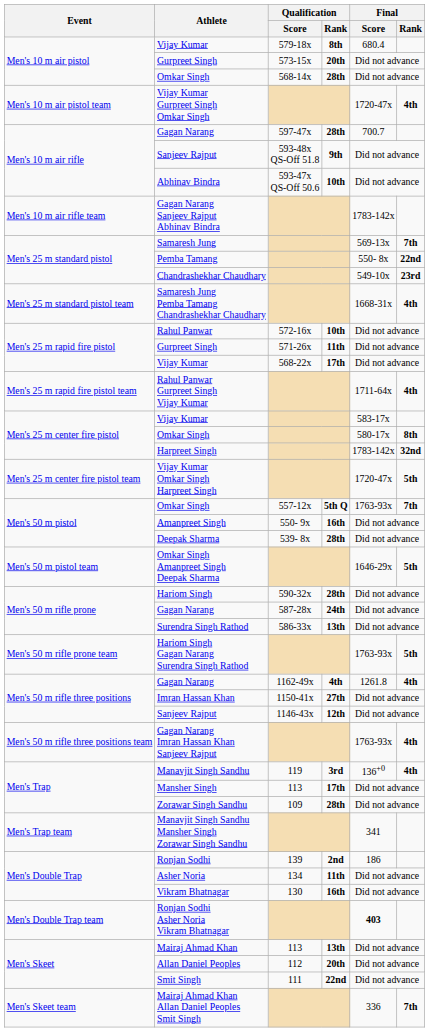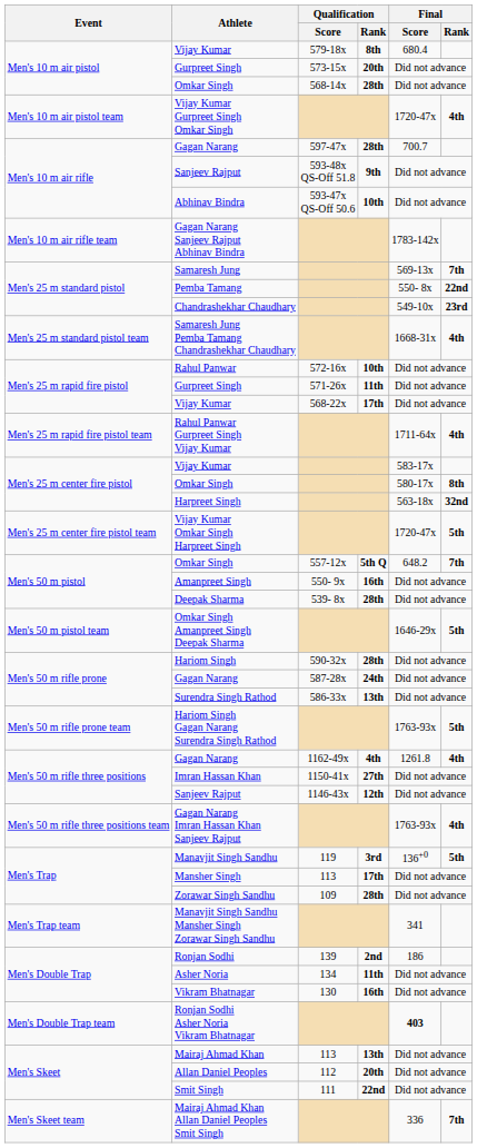 <table class="wikitable" style="font-size:90%">
 <tr>
 <th rowspan="2">Event</th>
 <th rowspan="2">Athlete</th>
 <th colspan="2">Qualification</th>
 <th colspan="2">Final</th>
 </tr>
 <tr>
 <th>Score</th>
 <th>Rank</th>
 <th>Score</th>
 <th>Rank</th>
 </tr>
 <tr>
 <td rowspan=3><a href='#'>Men's 10 m air pistol</a></td>
 <td><a href='#'>Vijay Kumar</a></td>
 <td align=center>579-18x</td>
 <td align=center><strong>8th</strong></td>
 <td align=center>680.4</td>
 <td align=center></td>
 </tr>
 <tr>
 <td><a href='#'>Gurpreet Singh</a></td>
 <td align=center>573-15x</td>
 <td align=center><strong>20th</strong></td>
 <td align=center colspan=2>Did not advance</td>
 </tr>
 <tr>
 <td><a href='#'>Omkar Singh</a></td>
 <td align=center>568-14x</td>
 <td align=center><strong>28th</strong></td>
 <td align=center colspan=2>Did not advance</td>
 </tr>
 <tr>
 <td><a href='#'>Men's 10 m air pistol team</a></td>
 <td><a href='#'>Vijay Kumar</a><br><a href='#'>Gurpreet Singh</a><br><a href='#'>Omkar Singh</a></td>
 <td colspan=2 bgcolor=wheat></td>
 <td align=center>1720-47x</td>
 <td align=center><strong>4th</strong></td>
 </tr>
 <tr>
 <td rowspan=3><a href='#'>Men's 10 m air rifle</a></td>
 <td><a href='#'>Gagan Narang</a></td>
 <td align=center>597-47x</td>
 <td align=center><strong>28th</strong></td>
 <td align=center>700.7</td>
 <td align=center></td>
 </tr>
 <tr>
 <td><a href='#'>Sanjeev Rajput</a></td>
 <td align=center>593-48x<br>QS-Off 51.8</td>
 <td align=center><strong>9th</strong></td>
 <td align=center colspan=2>Did not advance</td>
 </tr>
 <tr>
 <td><a href='#'>Abhinav Bindra</a></td>
 <td align=center>593-47x<br>QS-Off 50.6</td>
 <td align=center><strong>10th</strong></td>
 <td align=center colspan=2>Did not advance</td>
 </tr>
 <tr>
 <td><a href='#'>Men's 10 m air rifle team</a></td>
 <td><a href='#'>Gagan Narang</a><br><a href='#'>Sanjeev Rajput</a><br><a href='#'>Abhinav Bindra</a></td>
 <td colspan=2 bgcolor=wheat></td>
 <td align=center>1783-142x</td>
 <td align=center></td>
 </tr>
 <tr>
 <td rowspan=3><a href='#'>Men's 25 m standard pistol</a></td>
 <td><a href='#'>Samaresh Jung</a></td>
 <td colspan=2 bgcolor=wheat></td>
 <td align=center>569-13x</td>
 <td align=center><strong>7th</strong></td>
 </tr>
 <tr>
 <td><a href='#'>Pemba Tamang</a></td>
 <td colspan=2 bgcolor=wheat></td>
 <td align=center>550- 8x</td>
 <td align=center><strong>22nd</strong></td>
 </tr>
 <tr>
 <td><a href='#'>Chandrashekhar Chaudhary</a></td>
 <td colspan=2 bgcolor=wheat></td>
 <td align=center>549-10x</td>
 <td align=center><strong>23rd</strong></td>
 </tr>
 <tr>
 <td><a href='#'>Men's 25 m standard pistol team</a></td>
 <td><a href='#'>Samaresh Jung</a><br><a href='#'>Pemba Tamang</a><br><a href='#'>Chandrashekhar Chaudhary</a></td>
 <td colspan=2 bgcolor=wheat></td>
 <td align=center>1668-31x</td>
 <td align=center><strong>4th</strong></td>
 </tr>
 <tr>
 <td rowspan=3><a href='#'>Men's 25 m rapid fire pistol</a></td>
 <td><a href='#'>Rahul Panwar</a></td>
 <td align=center>572-16x</td>
 <td align=center><strong>10th</strong></td>
 <td align=center colspan=2>Did not advance</td>
 </tr>
 <tr>
 <td><a href='#'>Gurpreet Singh</a></td>
 <td align=center>571-26x</td>
 <td align=center><strong>11th</strong></td>
 <td align=center colspan=2>Did not advance</td>
 </tr>
 <tr>
 <td><a href='#'>Vijay Kumar</a></td>
 <td align=center>568-22x</td>
 <td align=center><strong>17th</strong></td>
 <td align=center colspan=2>Did not advance</td>
 </tr>
 <tr>
 <td><a href='#'>Men's 25 m rapid fire pistol team</a></td>
 <td><a href='#'>Rahul Panwar</a><br><a href='#'>Gurpreet Singh</a><br><a href='#'>Vijay Kumar</a></td>
 <td colspan=2 bgcolor=wheat></td>
 <td align=center>1711-64x</td>
 <td align=center><strong>4th</strong></td>
 </tr>
 <tr>
 <td rowspan=3><a href='#'>Men's 25 m center fire pistol</a></td>
 <td><a href='#'>Vijay Kumar</a></td>
 <td colspan=2 bgcolor=wheat></td>
 <td align=center>583-17x</td>
 <td align=center></td>
 </tr>
 <tr>
 <td><a href='#'>Omkar Singh</a></td>
 <td colspan=2 bgcolor=wheat></td>
 <td align=center>580-17x</td>
 <td align=center><strong>8th</strong></td>
 </tr>
 <tr>
 <td><a href='#'>Harpreet Singh</a></td>
 <td colspan=2 bgcolor=wheat></td>
-<td align=center>1783-142x</td>
+<td align=center>563-18x</td>
 <td align=center><strong>32nd</strong></td>
 </tr>
 <tr>
 <td><a href='#'>Men's 25 m center fire pistol team</a></td>
 <td><a href='#'>Vijay Kumar</a><br><a href='#'>Omkar Singh</a><br><a href='#'>Harpreet Singh</a></td>
 <td colspan=2 bgcolor=wheat></td>
 <td align=center>1720-47x</td>
 <td align=center><strong>5th</strong></td>
 </tr>
 <tr>
 <td rowspan=3><a href='#'>Men's 50 m pistol</a></td>
 <td><a href='#'>Omkar Singh</a></td>
 <td align=center>557-12x</td>
 <td align=center><strong>5th Q</strong></td>
-<td align=center>1763-93x</td>
+<td align=center>648.2</td>
 <td align=center><strong>7th</strong></td>
 </tr>
 <tr>
 <td><a href='#'>Amanpreet Singh</a></td>
 <td align=center>550- 9x</td>
 <td align=center><strong>16th</strong></td>
 <td align=center colspan=2>Did not advance</td>
 </tr>
 <tr>
 <td><a href='#'>Deepak Sharma</a></td>
 <td align=center>539- 8x</td>
 <td align=center><strong>28th</strong></td>
 <td align=center colspan=2>Did not advance</td>
 </tr>
 <tr>
 <td><a href='#'>Men's 50 m pistol team</a></td>
 <td><a href='#'>Omkar Singh</a><br><a href='#'>Amanpreet Singh</a><br><a href='#'>Deepak Sharma</a></td>
 <td colspan=2 bgcolor=wheat></td>
 <td align=center>1646-29x</td>
 <td align=center><strong>5th</strong></td>
 </tr>
 <tr>
 <td rowspan=3><a href='#'>Men's 50 m rifle prone</a></td>
 <td><a href='#'>Hariom Singh</a></td>
 <td align=center>590-32x</td>
 <td align=center><strong>28th</strong></td>
 <td align=center colspan=2>Did not advance</td>
 </tr>
 <tr>
 <td><a href='#'>Gagan Narang</a></td>
 <td align=center>587-28x</td>
 <td align=center><strong>24th</strong></td>
 <td align=center colspan=2>Did not advance</td>
 </tr>
 <tr>
 <td><a href='#'>Surendra Singh Rathod</a></td>
 <td align=center>586-33x</td>
 <td align=center><strong>13th</strong></td>
 <td align=center colspan=2>Did not advance</td>
 </tr>
 <tr>
 <td><a href='#'>Men's 50 m rifle prone team</a></td>
 <td><a href='#'>Hariom Singh</a><br><a href='#'>Gagan Narang</a><br><a href='#'>Surendra Singh Rathod</a></td>
 <td colspan=2 bgcolor=wheat></td>
 <td align=center>1763-93x</td>
 <td align=center><strong>5th</strong></td>
 </tr>
 <tr>
 <td rowspan=3><a href='#'>Men's 50 m rifle three positions</a></td>
 <td><a href='#'>Gagan Narang</a></td>
 <td align=center>1162-49x</td>
 <td align=center><strong>4th</strong></td>
 <td align=center>1261.8</td>
 <td align=center><strong>4th</strong></td>
 </tr>
 <tr>
 <td><a href='#'>Imran Hassan Khan</a></td>
 <td align=center>1150-41x</td>
 <td align=center><strong>27th</strong></td>
 <td align=center colspan=2>Did not advance</td>
 </tr>
 <tr>
 <td><a href='#'>Sanjeev Rajput</a></td>
 <td align=center>1146-43x</td>
 <td align=center><strong>12th</strong></td>
 <td align=center colspan=2>Did not advance</td>
 </tr>
 <tr>
 <td><a href='#'>Men's 50 m rifle three positions team</a></td>
 <td><a href='#'>Gagan Narang</a><br><a href='#'>Imran Hassan Khan</a><br><a href='#'>Sanjeev Rajput</a></td>
 <td colspan=2 bgcolor=wheat></td>
 <td align=center>1763-93x</td>
 <td align=center><strong>4th</strong></td>
 </tr>
 <tr>
 <td rowspan=3><a href='#'>Men's Trap</a></td>
 <td><a href='#'>Manavjit Singh Sandhu</a></td>
 <td align=center>119</td>
 <td align=center><strong>3rd</strong></td>
 <td align=center>136<sup>+0</sup></td>
-<td align=center><strong>4th</strong></td>
+<td align=center><strong>5th</strong></td>
 </tr>
 <tr>
 <td><a href='#'>Mansher Singh</a></td>
 <td align=center>113</td>
 <td align=center><strong>17th</strong></td>
 <td align=center colspan=2>Did not advance</td>
 </tr>
 <tr>
 <td><a href='#'>Zorawar Singh Sandhu</a></td>
 <td align=center>109</td>
 <td align=center><strong>28th</strong></td>
 <td align=center colspan=2>Did not advance</td>
 </tr>
 <tr>
 <td><a href='#'>Men's Trap team</a></td>
 <td><a href='#'>Manavjit Singh Sandhu</a><br><a href='#'>Mansher Singh</a><br><a href='#'>Zorawar Singh Sandhu</a></td>
 <td colspan=2 bgcolor=wheat></td>
 <td align=center>341</td>
 <td align=center></td>
 </tr>
 <tr>
 <td rowspan=3><a href='#'>Men's Double Trap</a></td>
 <td><a href='#'>Ronjan Sodhi</a></td>
 <td align=center>139</td>
 <td align=center><strong>2nd</strong></td>
 <td align=center>186</td>
 <td align=center></td>
 </tr>
 <tr>
 <td><a href='#'>Asher Noria</a></td>
 <td align=center>134</td>
 <td align=center><strong>11th</strong></td>
 <td align=center colspan=2>Did not advance</td>
 </tr>
 <tr>
 <td><a href='#'>Vikram Bhatnagar</a></td>
 <td align=center>130</td>
 <td align=center><strong>16th</strong></td>
 <td align=center colspan=2>Did not advance</td>
 </tr>
 <tr>
 <td><a href='#'>Men's Double Trap team</a></td>
 <td><a href='#'>Ronjan Sodhi</a><br><a href='#'>Asher Noria</a><br><a href='#'>Vikram Bhatnagar</a></td>
 <td colspan=2 bgcolor=wheat></td>
 <td align=center><strong>403</strong></td>
 <td align=center></td>
 </tr>
 <tr>
 <td rowspan=3><a href='#'>Men's Skeet</a></td>
 <td><a href='#'>Mairaj Ahmad Khan</a></td>
 <td align=center>113</td>
 <td align=center><strong>13th</strong></td>
 <td align=center colspan=2>Did not advance</td>
 </tr>
 <tr>
 <td><a href='#'>Allan Daniel Peoples</a></td>
 <td align=center>112</td>
 <td align=center><strong>20th</strong></td>
 <td align=center colspan=2>Did not advance</td>
 </tr>
 <tr>
 <td><a href='#'>Smit Singh</a></td>
 <td align=center>111</td>
 <td align=center><strong>22nd</strong></td>
 <td align=center colspan=2>Did not advance</td>
 </tr>
 <tr>
 <td><a href='#'>Men's Skeet team</a></td>
 <td><a href='#'>Mairaj Ahmad Khan</a><br><a href='#'>Allan Daniel Peoples</a><br><a href='#'>Smit Singh</a></td>
 <td colspan=2 bgcolor=wheat></td>
 <td align=center>336</td>
 <td align=center><strong>7th</strong></td>
 </tr>
 </table>
